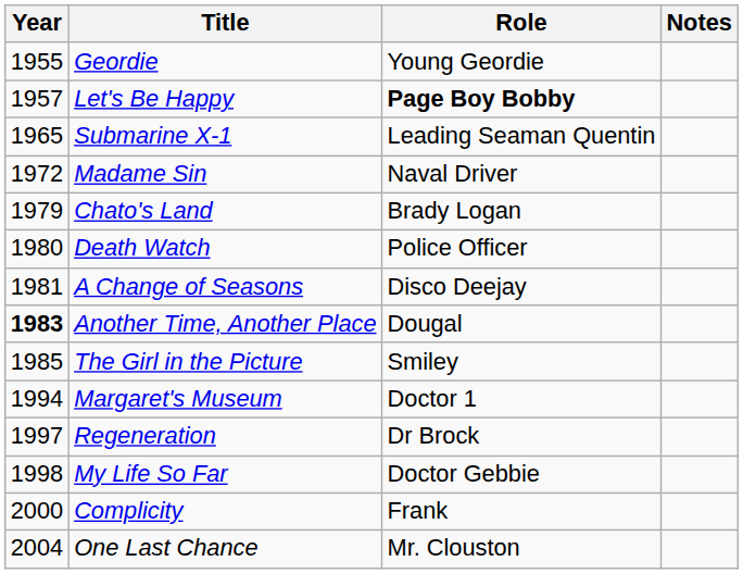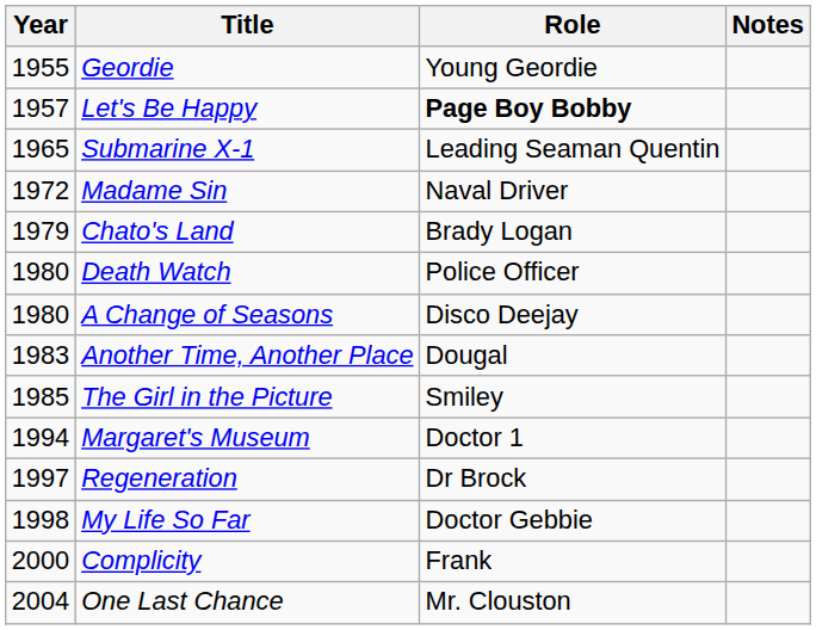 <table class="wikitable sortable">
 <tr>
 <th>Year</th>
 <th>Title</th>
 <th>Role</th>
 <th class="unsortable">Notes</th>
 </tr>
 <tr>
 <td>1955</td>
 <td><em><a href='#'>Geordie</a></em></td>
 <td>Young Geordie</td>
 <td></td>
 </tr>
 <tr>
 <td>1957</td>
 <td><em><a href='#'>Let's Be Happy</a></em></td>
 <td><strong>Page Boy Bobby</strong></td>
 <td></td>
 </tr>
 <tr>
 <td>1965</td>
 <td><em><a href='#'>Submarine X-1</a></em></td>
 <td>Leading Seaman Quentin</td>
 <td></td>
 </tr>
 <tr>
 <td>1972</td>
 <td><em><a href='#'>Madame Sin</a></em></td>
 <td>Naval Driver</td>
 <td></td>
 </tr>
 <tr>
 <td>1979</td>
 <td><em><a href='#'>Chato's Land</a></em></td>
 <td>Brady Logan</td>
 <td></td>
 </tr>
 <tr>
 <td>1980</td>
 <td><em><a href='#'>Death Watch</a></em></td>
 <td>Police Officer</td>
 <td></td>
 </tr>
 <tr>
-<td>1981</td>
+<td>1980</td>
 <td><em><a href='#'>A Change of Seasons</a></em></td>
 <td>Disco Deejay</td>
 <td></td>
 </tr>
 <tr>
-<td><strong>1983</strong></td>
+<td>1983</td>
 <td><em><a href='#'>Another Time, Another Place</a></em></td>
 <td>Dougal</td>
 <td></td>
 </tr>
 <tr>
 <td>1985</td>
 <td><em><a href='#'>The Girl in the Picture</a></em></td>
 <td>Smiley</td>
 <td></td>
 </tr>
 <tr>
 <td>1994</td>
 <td><em><a href='#'>Margaret's Museum</a></em></td>
 <td>Doctor 1</td>
 <td></td>
 </tr>
 <tr>
 <td>1997</td>
 <td><em><a href='#'>Regeneration</a></em></td>
 <td>Dr Brock</td>
 <td></td>
 </tr>
 <tr>
 <td>1998</td>
 <td><em><a href='#'>My Life So Far</a></em></td>
 <td>Doctor Gebbie</td>
 <td></td>
 </tr>
 <tr>
 <td>2000</td>
 <td><em><a href='#'>Complicity</a></em></td>
 <td>Frank</td>
 <td></td>
 </tr>
 <tr>
 <td>2004</td>
 <td><em>One Last Chance</em></td>
 <td>Mr. Clouston</td>
 <td></td>
 </tr>
 </table>
